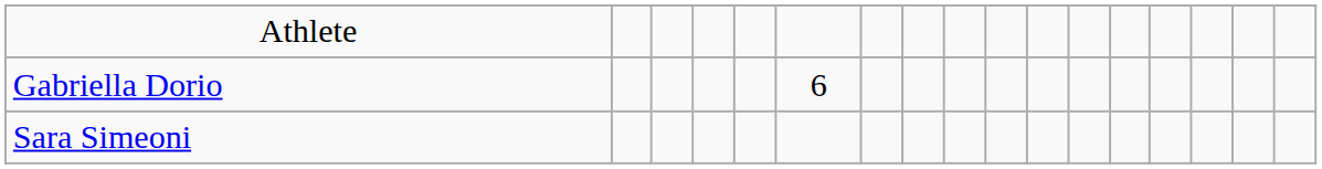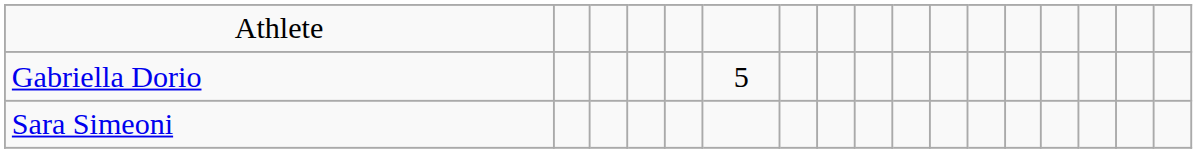 <table class="wikitable" style="text-align: center; font-size:100%" width="50%">
 <tr>
 <td>Athlete</td>
 <td></td>
 <td></td>
 <td></td>
 <td></td>
 <td></td>
 <td></td>
 <td></td>
 <td></td>
 <td></td>
 <td></td>
 <td></td>
 <td></td>
 <td></td>
 <td></td>
 <td></td>
 <td></td>
 </tr>
 <tr>
 <td align=left><a href='#'>Gabriella Dorio</a></td>
 <td></td>
 <td></td>
 <td></td>
 <td></td>
-<td>6</td>
+<td>5</td>
 <td></td>
 <td></td>
 <td></td>
 <td></td>
 <td></td>
 <td></td>
 <td></td>
 <td></td>
 <td></td>
 <td></td>
 <td></td>
 </tr>
 <tr>
 <td align=left><a href='#'>Sara Simeoni</a></td>
 <td></td>
 <td></td>
 <td></td>
 <td></td>
 <td></td>
 <td></td>
 <td></td>
 <td></td>
 <td></td>
 <td></td>
 <td></td>
 <td></td>
 <td></td>
 <td></td>
 <td></td>
 <td></td>
 </tr>
 </table>
